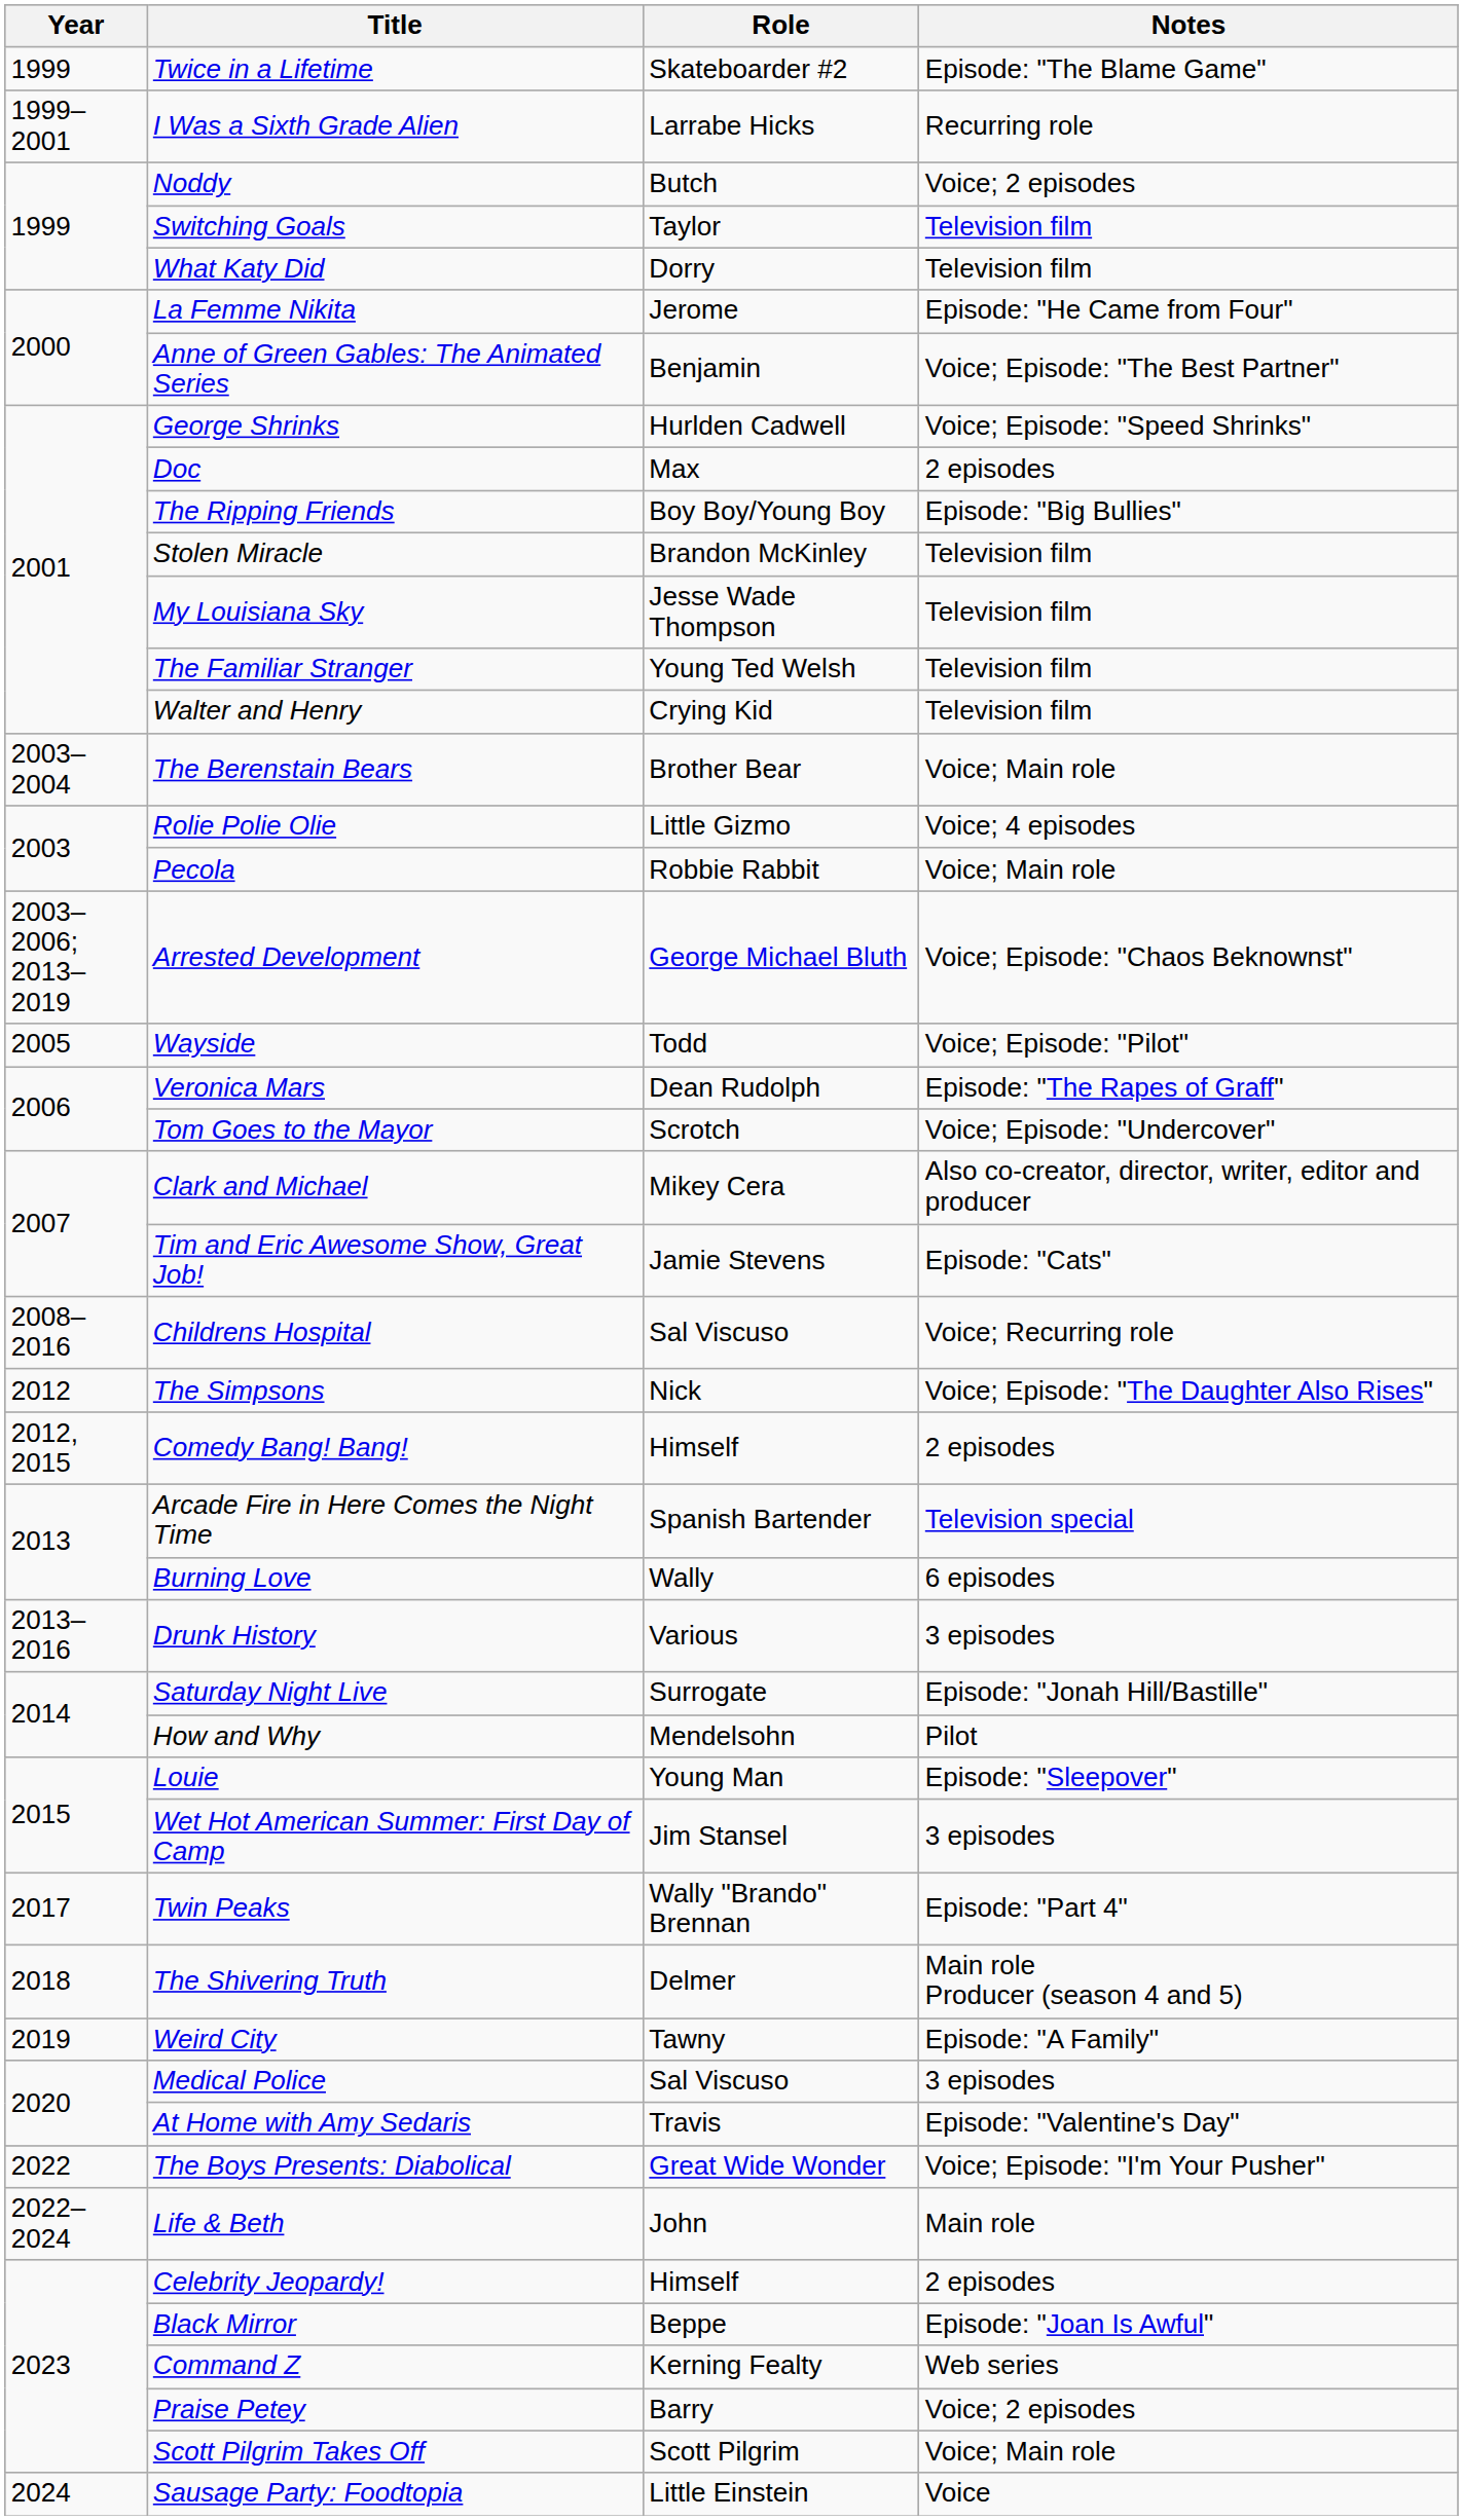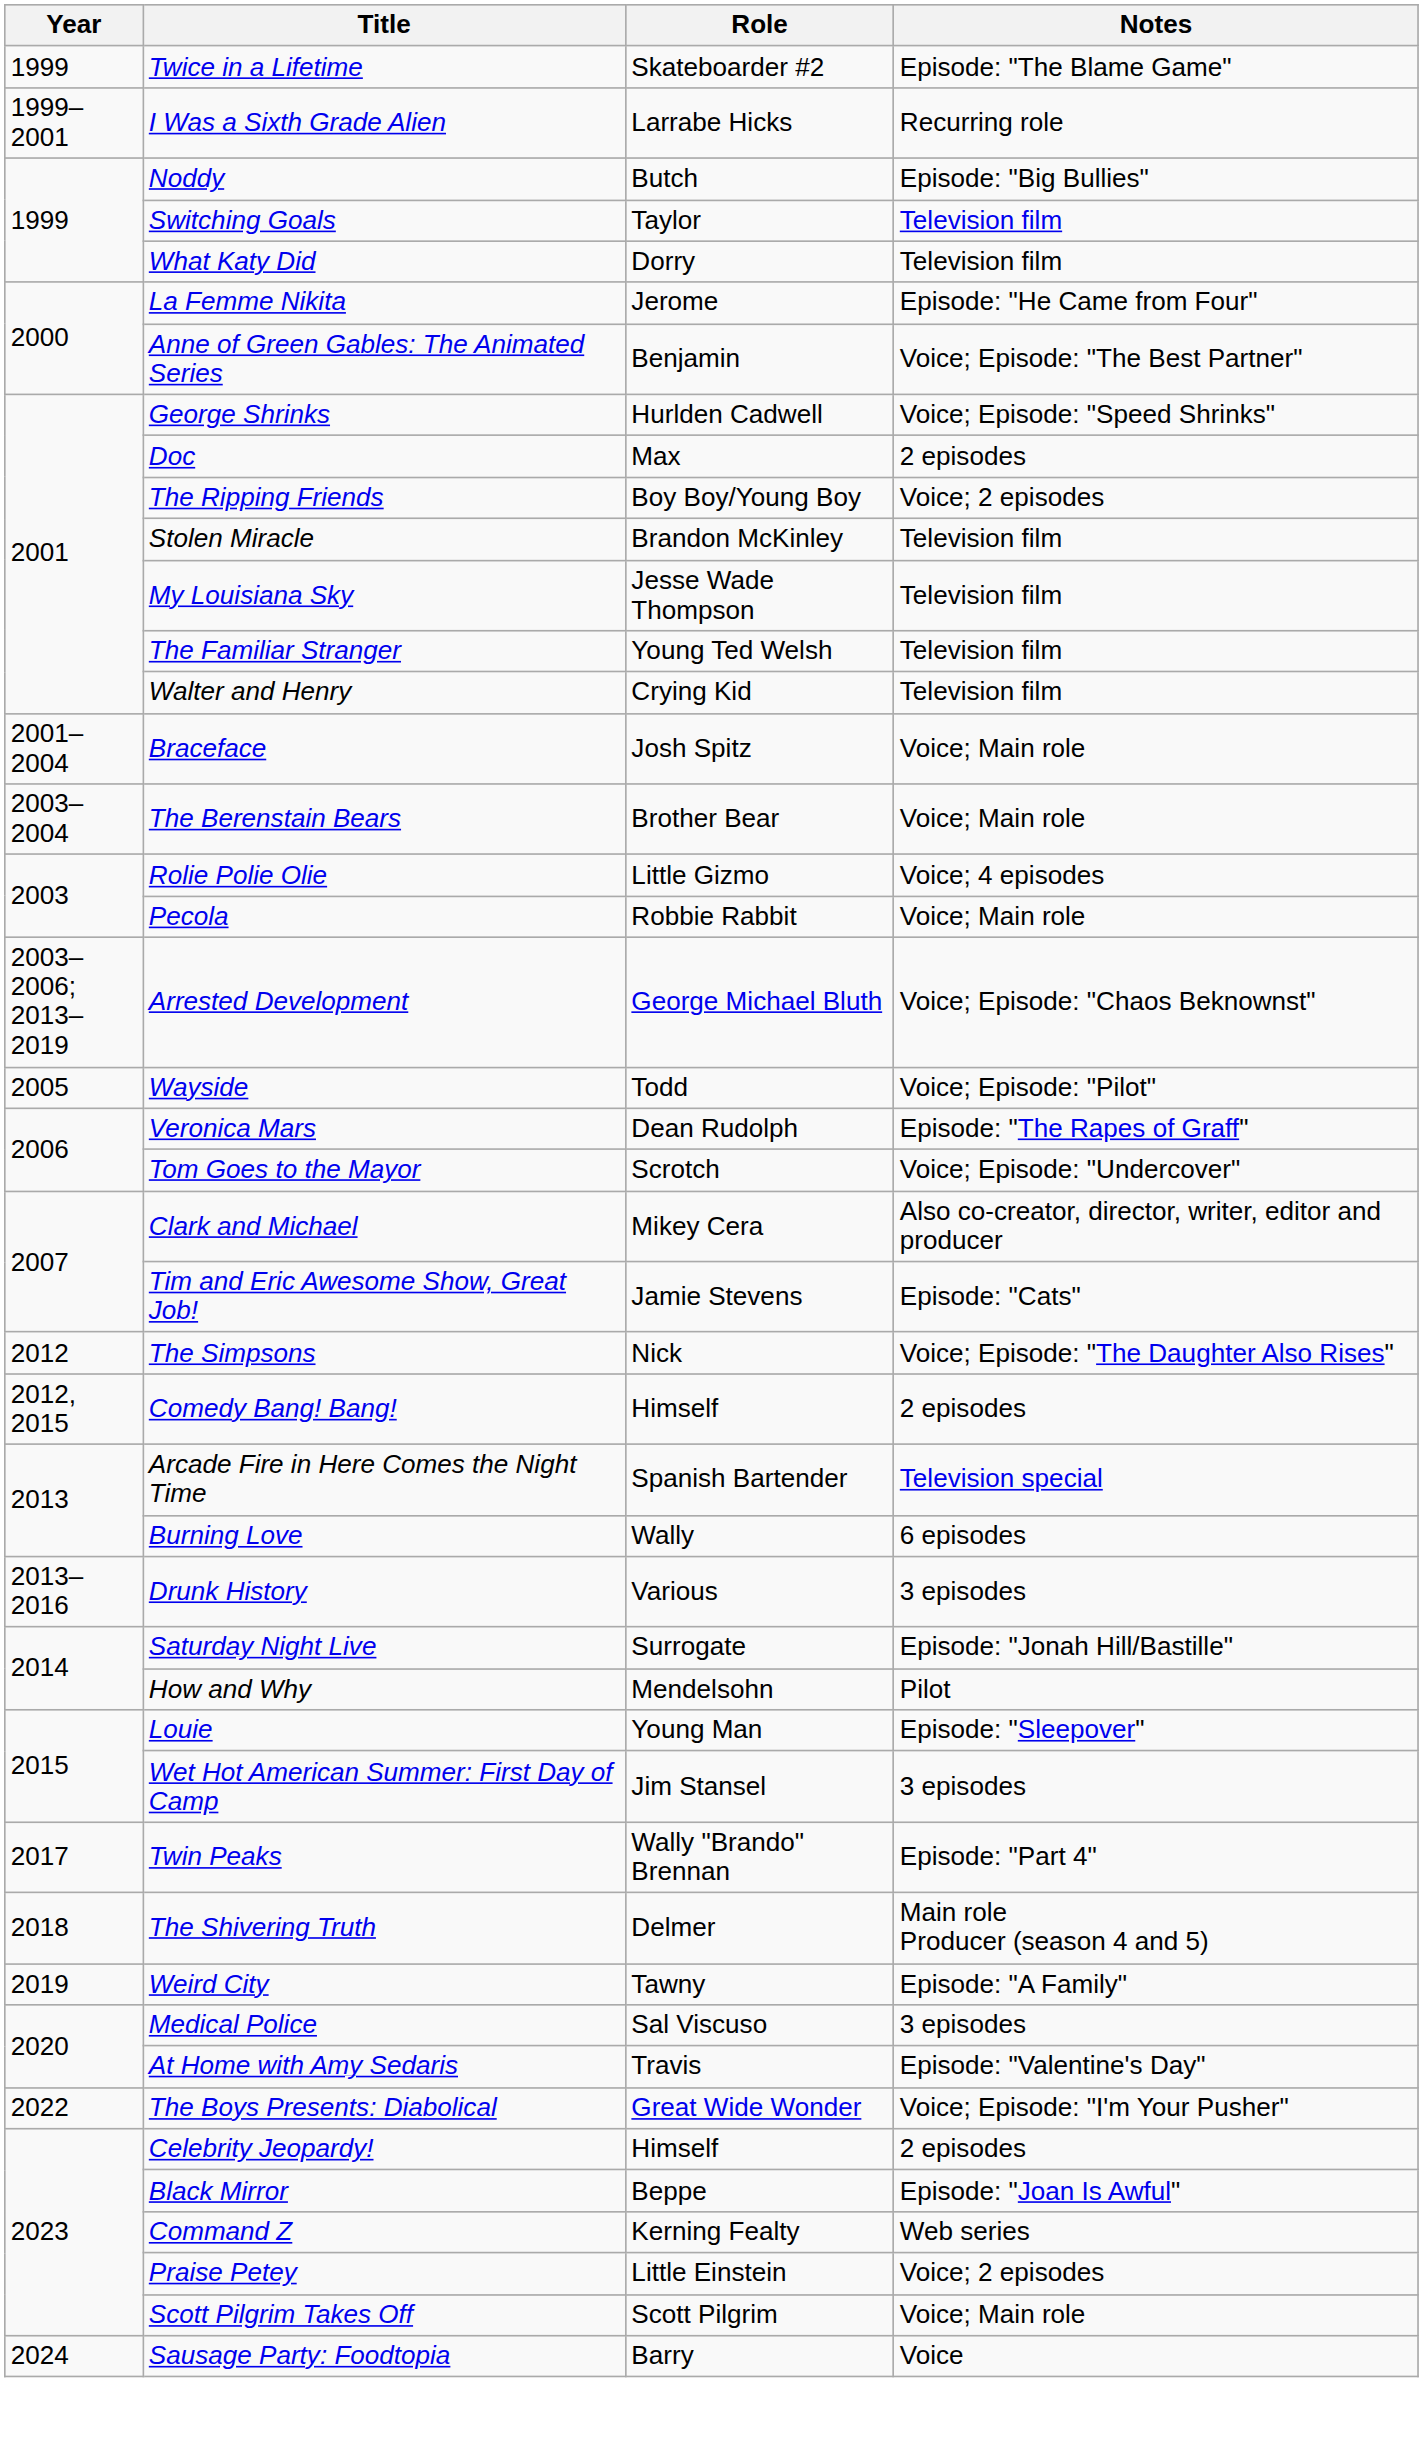 <table class="wikitable sortable">
 <tr>
 <th>Year</th>
 <th>Title</th>
 <th>Role</th>
 <th class="unsortable">Notes</th>
 </tr>
 <tr>
 <td>1999</td>
 <td><em><a href='#'>Twice in a Lifetime</a></em></td>
 <td>Skateboarder #2</td>
 <td>Episode: "The Blame Game"</td>
 </tr>
 <tr>
 <td>1999–2001</td>
 <td><em><a href='#'>I Was a Sixth Grade Alien</a></em></td>
 <td>Larrabe Hicks</td>
 <td>Recurring role</td>
 </tr>
 <tr>
 <td rowspan="3">1999</td>
 <td><em><a href='#'>Noddy</a></em></td>
 <td>Butch</td>
-<td>Voice; 2 episodes</td>
+<td>Episode: "Big Bullies"</td>
 </tr>
 <tr>
 <td><em><a href='#'>Switching Goals</a></em></td>
 <td>Taylor</td>
 <td><a href='#'>Television film</a></td>
 </tr>
 <tr>
 <td><em><a href='#'>What Katy Did</a></em></td>
 <td>Dorry</td>
 <td>Television film</td>
 </tr>
 <tr>
 <td rowspan="2">2000</td>
 <td><em><a href='#'>La Femme Nikita</a></em></td>
 <td>Jerome</td>
 <td>Episode: "He Came from Four"</td>
 </tr>
 <tr>
 <td><em><a href='#'>Anne of Green Gables: The Animated Series</a></em></td>
 <td>Benjamin</td>
 <td>Voice; Episode: "The Best Partner"</td>
 </tr>
 <tr>
 <td rowspan="7">2001</td>
 <td><em><a href='#'>George Shrinks</a></em></td>
 <td>Hurlden Cadwell</td>
 <td>Voice; Episode: "Speed Shrinks"</td>
 </tr>
 <tr>
 <td><a href='#'><em>Doc</em></a></td>
 <td>Max</td>
 <td>2 episodes</td>
 </tr>
 <tr>
 <td data-sort-value="Ripping Friends, The"><em><a href='#'>The Ripping Friends</a></em></td>
 <td>Boy Boy/Young Boy</td>
-<td>Episode: "Big Bullies"</td>
+<td>Voice; 2 episodes</td>
 </tr>
 <tr>
 <td><em>Stolen Miracle</em></td>
 <td>Brandon McKinley</td>
 <td>Television film</td>
 </tr>
 <tr>
 <td><em><a href='#'>My Louisiana Sky</a></em></td>
 <td>Jesse Wade Thompson</td>
 <td>Television film</td>
 </tr>
 <tr>
 <td data-sort-value="Familiar Stranger, The"><em><a href='#'>The Familiar Stranger</a></em></td>
 <td>Young Ted Welsh</td>
 <td>Television film</td>
 </tr>
 <tr>
 <td><em>Walter and Henry</em></td>
 <td>Crying Kid</td>
 <td>Television film</td>
+</tr>
+<tr>
+<td>2001–2004</td>
+<td><em><a href='#'>Braceface</a></em></td>
+<td>Josh Spitz</td>
+<td>Voice; Main role</td>
 </tr>
 <tr>
 <td>2003–2004</td>
 <td data-sort-value="Berenstain Bears, The"><em><a href='#'>The Berenstain Bears</a></em></td>
 <td>Brother Bear</td>
 <td>Voice; Main role</td>
 </tr>
 <tr>
 <td rowspan="2">2003</td>
 <td><em><a href='#'>Rolie Polie Olie</a></em></td>
 <td>Little Gizmo</td>
 <td>Voice; 4 episodes</td>
 </tr>
 <tr>
 <td><em><a href='#'>Pecola</a></em></td>
 <td>Robbie Rabbit</td>
 <td>Voice; Main role</td>
 </tr>
 <tr>
 <td>2003–2006;<br>2013–2019</td>
 <td><em><a href='#'>Arrested Development</a></em></td>
 <td><a href='#'>George Michael Bluth</a></td>
 <td>Voice; Episode: "Chaos Beknownst"</td>
 </tr>
 <tr>
 <td>2005</td>
 <td><em><a href='#'>Wayside</a></em></td>
 <td>Todd</td>
 <td>Voice; Episode: "Pilot"</td>
 </tr>
 <tr>
 <td rowspan="2">2006</td>
 <td><em><a href='#'>Veronica Mars</a></em></td>
 <td>Dean Rudolph</td>
 <td>Episode: "<a href='#'>The Rapes of Graff</a>"</td>
 </tr>
 <tr>
 <td><em><a href='#'>Tom Goes to the Mayor</a></em></td>
 <td>Scrotch</td>
 <td>Voice; Episode: "Undercover"</td>
 </tr>
 <tr>
 <td rowspan="2">2007</td>
 <td><em><a href='#'>Clark and Michael</a></em></td>
 <td>Mikey Cera</td>
 <td>Also co-creator, director, writer, editor and producer</td>
 </tr>
 <tr>
 <td><em><a href='#'>Tim and Eric Awesome Show, Great Job!</a></em></td>
 <td>Jamie Stevens</td>
 <td>Episode: "Cats"</td>
-</tr>
-<tr>
-<td>2008–2016</td>
-<td><em><a href='#'>Childrens Hospital</a></em></td>
-<td>Sal Viscuso</td>
-<td>Voice; Recurring role</td>
 </tr>
 <tr>
 <td>2012</td>
 <td data-sort-value="Simpsons, The"><em><a href='#'>The Simpsons</a></em></td>
 <td>Nick</td>
 <td>Voice; Episode: "<a href='#'>The Daughter Also Rises</a>"</td>
 </tr>
 <tr>
 <td>2012, 2015</td>
 <td><em><a href='#'>Comedy Bang! Bang!</a></em></td>
 <td>Himself</td>
 <td>2 episodes</td>
 </tr>
 <tr>
 <td rowspan="2">2013</td>
 <td><em>Arcade Fire in Here Comes the Night Time</em></td>
 <td>Spanish Bartender</td>
 <td><a href='#'>Television special</a></td>
 </tr>
 <tr>
 <td><em><a href='#'>Burning Love</a></em></td>
 <td>Wally</td>
 <td>6 episodes</td>
 </tr>
 <tr>
 <td>2013–2016</td>
 <td><em><a href='#'>Drunk History</a></em></td>
 <td>Various</td>
 <td>3 episodes</td>
 </tr>
 <tr>
 <td rowspan="2">2014</td>
 <td><em><a href='#'>Saturday Night Live</a></em></td>
 <td>Surrogate</td>
 <td>Episode: "Jonah Hill/Bastille"</td>
 </tr>
 <tr>
 <td><em>How and Why</em></td>
 <td>Mendelsohn</td>
 <td>Pilot</td>
 </tr>
 <tr>
 <td rowspan="2">2015</td>
 <td><em><a href='#'>Louie</a></em></td>
 <td>Young Man</td>
 <td>Episode: "<a href='#'>Sleepover</a>"</td>
 </tr>
 <tr>
 <td><em><a href='#'>Wet Hot American Summer: First Day of Camp</a></em></td>
 <td>Jim Stansel</td>
 <td>3 episodes</td>
 </tr>
 <tr>
 <td>2017</td>
 <td><em><a href='#'>Twin Peaks</a></em></td>
 <td>Wally "Brando" Brennan</td>
 <td>Episode: "Part 4"</td>
 </tr>
 <tr>
 <td>2018</td>
 <td data-sort-value="Shivering Truth, The"><em><a href='#'>The Shivering Truth</a></em></td>
 <td>Delmer</td>
 <td>Main role<br>Producer (season 4 and 5)</td>
 </tr>
 <tr>
 <td>2019</td>
 <td><em><a href='#'>Weird City</a></em></td>
 <td>Tawny</td>
 <td>Episode: "A Family"</td>
 </tr>
 <tr>
 <td rowspan="2">2020</td>
 <td><em><a href='#'>Medical Police</a></em></td>
 <td>Sal Viscuso</td>
 <td>3 episodes</td>
 </tr>
 <tr>
 <td><em><a href='#'>At Home with Amy Sedaris</a></em></td>
 <td>Travis</td>
 <td>Episode: "Valentine's Day"</td>
 </tr>
 <tr>
 <td>2022</td>
 <td data-sort-value="Boys Presents: Diabolical, The"><em><a href='#'>The Boys Presents: Diabolical</a></em></td>
 <td><a href='#'>Great Wide Wonder</a></td>
 <td>Voice; Episode: "I'm Your Pusher"</td>
 </tr>
 <tr>
-<td>2022–2024</td>
-<td><em><a href='#'>Life & Beth</a></em></td>
-<td>John</td>
-<td>Main role</td>
-</tr>
-<tr>
 <td rowspan="5">2023</td>
 <td><em><a href='#'>Celebrity Jeopardy!</a></em></td>
 <td>Himself</td>
 <td>2 episodes</td>
 </tr>
 <tr>
 <td><em><a href='#'>Black Mirror</a></em></td>
 <td>Beppe</td>
 <td>Episode: "<a href='#'>Joan Is Awful</a>"</td>
 </tr>
 <tr>
 <td><em><a href='#'>Command Z</a></em></td>
 <td>Kerning Fealty</td>
 <td>Web series</td>
 </tr>
 <tr>
 <td><em><a href='#'>Praise Petey</a></em></td>
-<td>Barry</td>
+<td>Little Einstein</td>
 <td>Voice; 2 episodes</td>
 </tr>
 <tr>
 <td><em><a href='#'>Scott Pilgrim Takes Off</a></em></td>
 <td>Scott Pilgrim</td>
 <td>Voice; Main role</td>
 </tr>
 <tr>
 <td>2024</td>
 <td><em><a href='#'>Sausage Party: Foodtopia</a> </em></td>
-<td>Little Einstein</td>
+<td>Barry</td>
 <td>Voice</td>
 </tr>
 </table>
